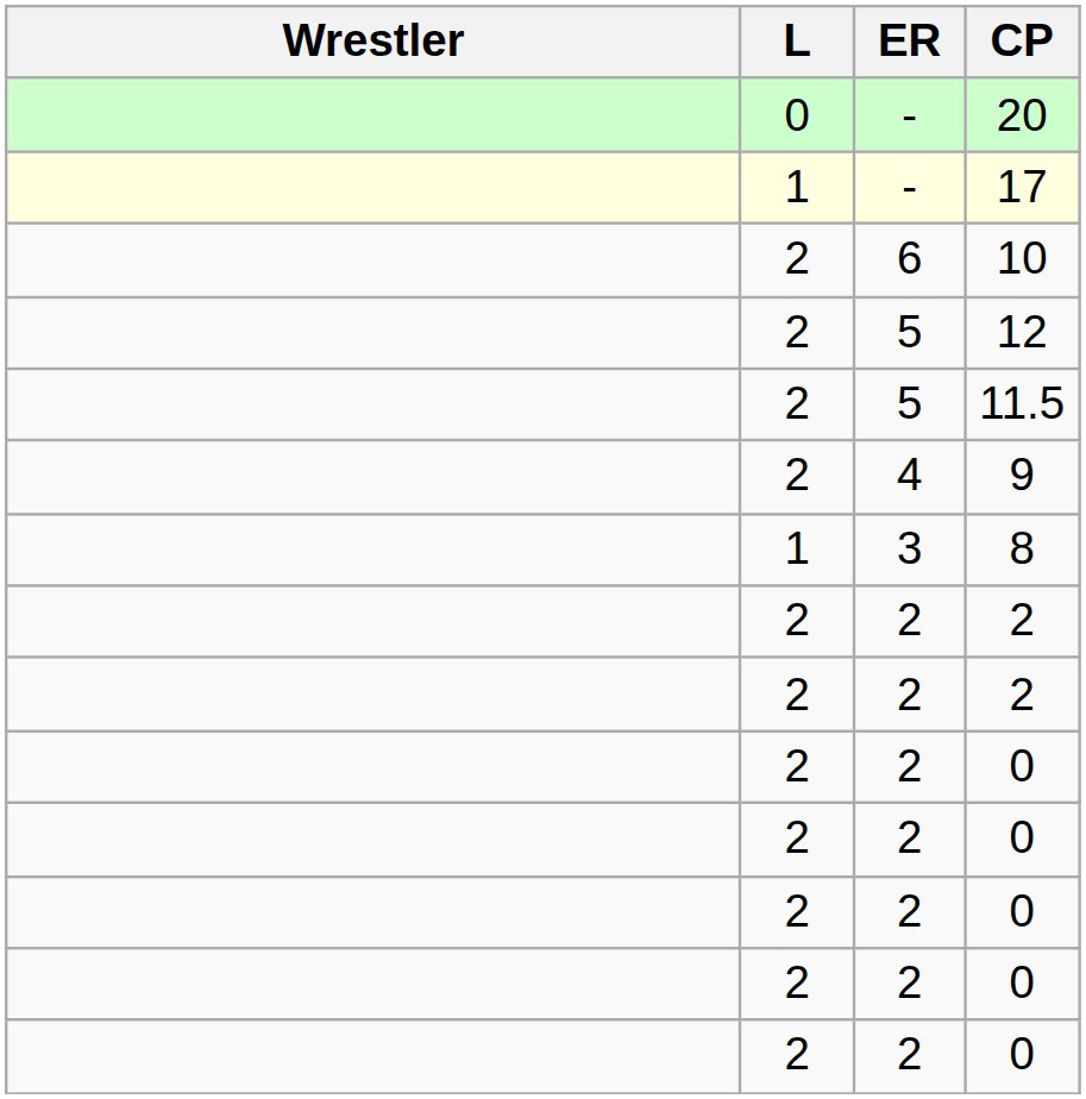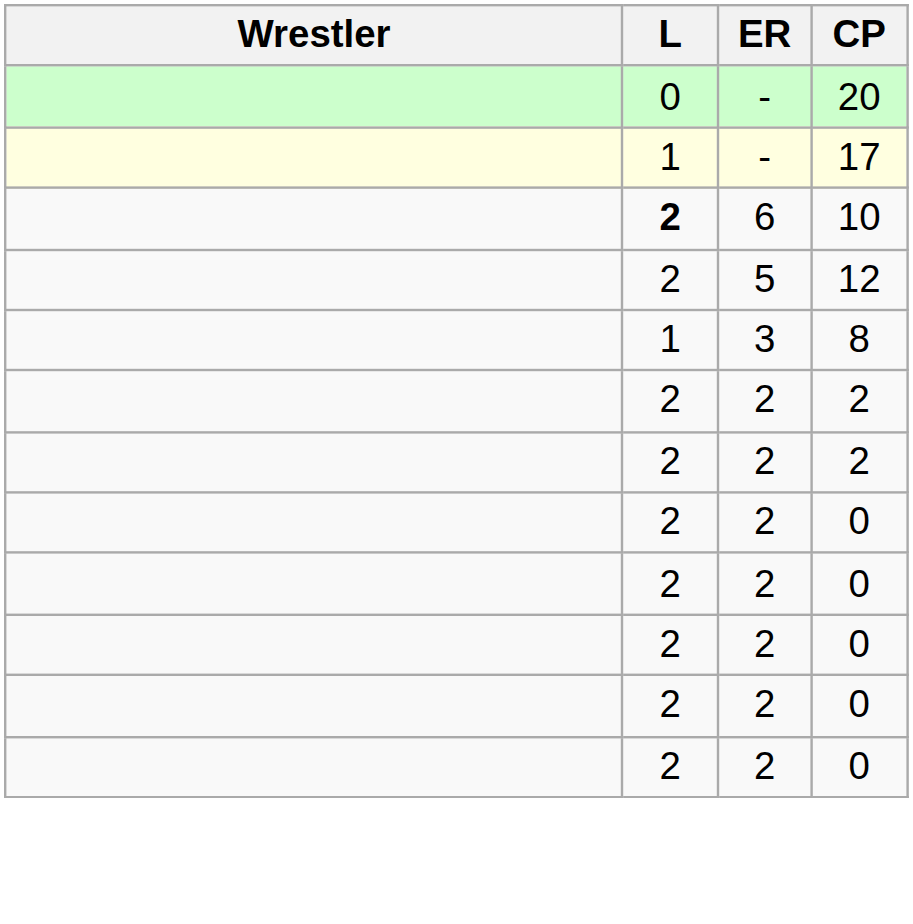 <table class="wikitable" style="text-align: center;" |>
 <tr>
 <th width="250">Wrestler</th>
 <th width="32">L</th>
 <th width="32">ER</th>
 <th width="32">CP</th>
 </tr>
 <tr bgcolor="ccffcc">
 <td style="text-align:left;"></td>
 <td>0</td>
 <td>-</td>
 <td>20</td>
 </tr>
 <tr bgcolor="lightyellow">
 <td style="text-align:left;"></td>
 <td>1</td>
 <td>-</td>
 <td>17</td>
 </tr>
 <tr>
 <td style="text-align:left;"></td>
-<td>2</td>
+<td><strong>2</strong></td>
 <td>6</td>
 <td>10</td>
 </tr>
 <tr>
 <td style="text-align:left;"></td>
 <td>2</td>
 <td>5</td>
 <td>12</td>
-</tr>
-<tr>
-<td style="text-align:left;"></td>
-<td>2</td>
-<td>5</td>
-<td>11.5</td>
-</tr>
-<tr>
-<td style="text-align:left;"></td>
-<td>2</td>
-<td>4</td>
-<td>9</td>
 </tr>
 <tr>
 <td style="text-align:left;"></td>
 <td>1</td>
 <td>3</td>
 <td>8</td>
 </tr>
 <tr>
 <td style="text-align:left;"></td>
 <td>2</td>
 <td>2</td>
 <td>2</td>
 </tr>
 <tr>
 <td style="text-align:left;"></td>
 <td>2</td>
 <td>2</td>
 <td>2</td>
 </tr>
 <tr>
 <td style="text-align:left;"></td>
 <td>2</td>
 <td>2</td>
 <td>0</td>
 </tr>
 <tr>
 <td style="text-align:left;"></td>
 <td>2</td>
 <td>2</td>
 <td>0</td>
 </tr>
 <tr>
 <td style="text-align:left;"></td>
 <td>2</td>
 <td>2</td>
 <td>0</td>
 </tr>
 <tr>
 <td style="text-align:left;"></td>
 <td>2</td>
 <td>2</td>
 <td>0</td>
 </tr>
 <tr>
 <td style="text-align:left;"></td>
 <td>2</td>
 <td>2</td>
 <td>0</td>
 </tr>
 </table>
